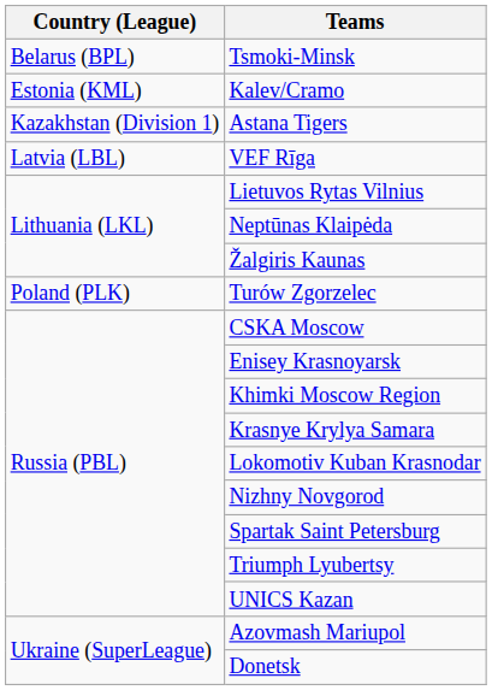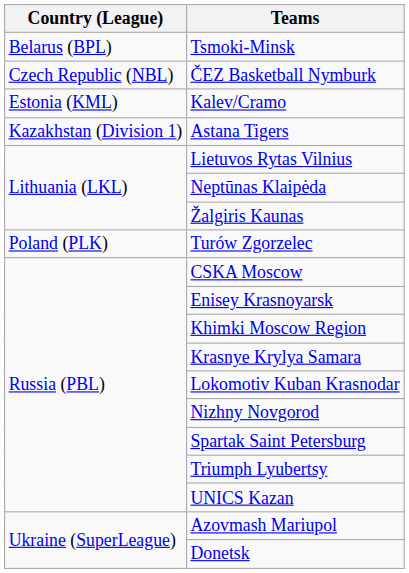 <table class=wikitable style="text-align:left">
 <tr>
 <th>Country (League)</th>
 <th>Teams</th>
 </tr>
 <tr>
 <td> <a href='#'>Belarus</a> (<a href='#'>BPL</a>)</td>
 <td><a href='#'>Tsmoki-Minsk</a></td>
 </tr>
 <tr>
+<td> <a href='#'>Czech Republic</a> (<a href='#'>NBL</a>)</td>
+<td><a href='#'>ČEZ Basketball Nymburk</a></td>
+</tr>
+<tr>
 <td> <a href='#'>Estonia</a> (<a href='#'>KML</a>)</td>
 <td><a href='#'>Kalev/Cramo</a></td>
 </tr>
 <tr>
 <td> <a href='#'>Kazakhstan</a> (<a href='#'>Division 1</a>)</td>
 <td><a href='#'>Astana Tigers</a></td>
-</tr>
-<tr>
-<td> <a href='#'>Latvia</a> (<a href='#'>LBL</a>)</td>
-<td><a href='#'>VEF Rīga</a></td>
 </tr>
 <tr>
 <td rowspan=3> <a href='#'>Lithuania</a> (<a href='#'>LKL</a>)</td>
 <td><a href='#'>Lietuvos Rytas Vilnius</a></td>
 </tr>
 <tr>
 <td><a href='#'>Neptūnas Klaipėda</a></td>
 </tr>
 <tr>
 <td><a href='#'>Žalgiris Kaunas</a></td>
 </tr>
 <tr>
 <td> <a href='#'>Poland</a> (<a href='#'>PLK</a>)</td>
 <td><a href='#'>Turów Zgorzelec</a></td>
 </tr>
 <tr>
 <td rowspan=9> <a href='#'>Russia</a> (<a href='#'>PBL</a>)</td>
 <td><a href='#'>CSKA Moscow</a></td>
 </tr>
 <tr>
 <td><a href='#'>Enisey Krasnoyarsk</a></td>
 </tr>
 <tr>
 <td><a href='#'>Khimki Moscow Region</a></td>
 </tr>
 <tr>
 <td><a href='#'>Krasnye Krylya Samara</a></td>
 </tr>
 <tr>
 <td><a href='#'>Lokomotiv Kuban Krasnodar</a></td>
 </tr>
 <tr>
 <td><a href='#'>Nizhny Novgorod</a></td>
 </tr>
 <tr>
 <td><a href='#'>Spartak Saint Petersburg</a></td>
 </tr>
 <tr>
 <td><a href='#'>Triumph Lyubertsy</a></td>
 </tr>
 <tr>
 <td><a href='#'>UNICS Kazan</a></td>
 </tr>
 <tr>
 <td rowspan=2> <a href='#'>Ukraine</a> (<a href='#'>SuperLeague</a>)</td>
 <td><a href='#'>Azovmash Mariupol</a></td>
 </tr>
 <tr>
 <td><a href='#'>Donetsk</a></td>
 </tr>
 </table>
